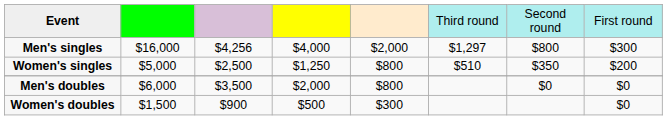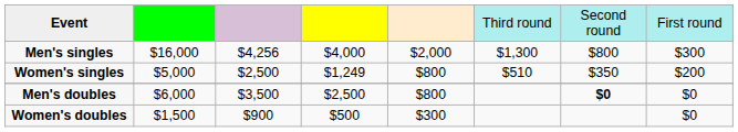 <table class=wikitable style=font-size:90%;text-align:center>
 <tr>
 <td width=130 bgcolor=efefef><strong>Event</strong></td>
 <td width=80 bgcolor=lime><strong></strong></td>
 <td width=85 bgcolor=thistle></td>
 <td width=85 bgcolor=ffff00></td>
 <td width=85 bgcolor=ffebcd></td>
 <td width=85 bgcolor=afeeee>Third round</td>
 <td width=85 bgcolor=afeeee>Second round</td>
 <td width=85 bgcolor=afeeee>First round</td>
 </tr>
 <tr>
 <th style=background:#f7f7f7>Men's singles</th>
 <td>$16,000</td>
 <td>$4,256</td>
 <td>$4,000</td>
 <td>$2,000</td>
-<td>$1,297</td>
+<td>$1,300</td>
 <td>$800</td>
 <td>$300</td>
 </tr>
 <tr>
 <th style=background:#f7f7f7>Women's singles</th>
 <td>$5,000</td>
 <td>$2,500</td>
-<td>$1,250</td>
+<td>$1,249</td>
 <td>$800</td>
 <td>$510</td>
 <td>$350</td>
 <td>$200</td>
 </tr>
 <tr>
 </tr>
 <tr>
 <th style=background:#f7f7f7>Men's doubles</th>
 <td>$6,000</td>
 <td>$3,500</td>
-<td>$2,000</td>
+<td>$2,500</td>
 <td>$800</td>
 <td></td>
-<td>$0</td>
+<td><strong>$0</strong></td>
 <td>$0</td>
 </tr>
 <tr>
 <th style=background:#f7f7f7>Women's doubles</th>
 <td>$1,500</td>
 <td>$900</td>
 <td>$500</td>
 <td>$300</td>
 <td></td>
 <td></td>
 <td>$0</td>
 </tr>
 </table>
